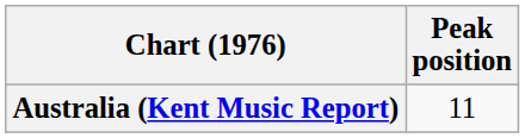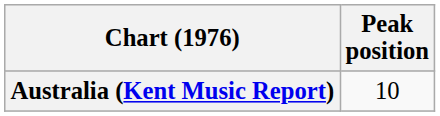 <table class="wikitable sortable plainrowheaders" style="text-align:center">
 <tr>
 <th>Chart (1976)</th>
 <th>Peak<br>position</th>
 </tr>
 <tr>
 <th scope="row">Australia (<a href='#'>Kent Music Report</a>)</th>
-<td>11</td>
+<td>10</td>
 </tr>
 </table>
